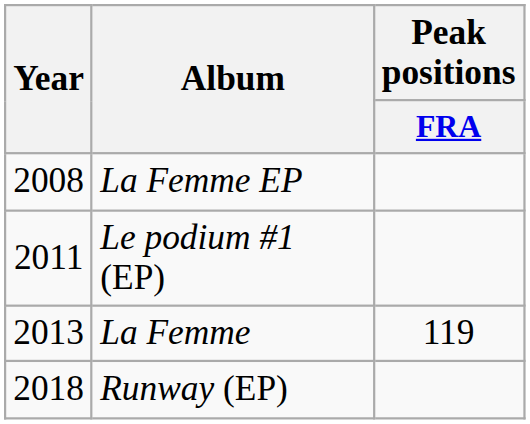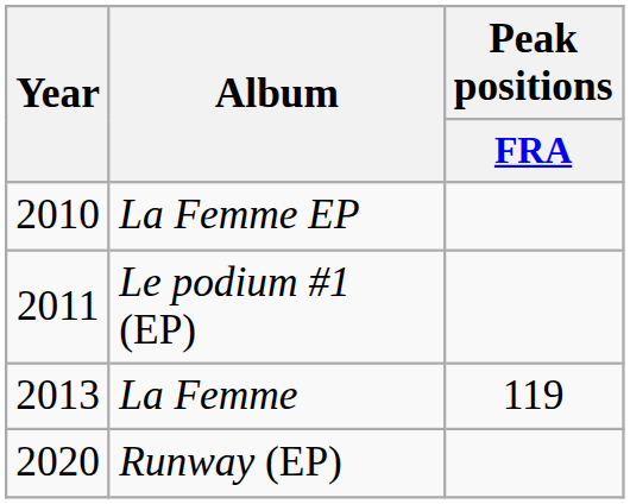 <table class="wikitable">
 <tr>
 <th rowspan="2" style="text-align:center; width:10px;">Year</th>
 <th rowspan="2" style="text-align:center; width:120px;">Album</th>
 <th style="text-align:center; width:30px;">Peak positions</th>
 </tr>
 <tr>
 <th scope="col" style="width:3em;font-size:90%;"><a href='#'>FRA</a><br></th>
 </tr>
 <tr>
-<td style="text-align:center;">2008</td>
+<td style="text-align:center;">2010</td>
 <td><em>La Femme EP</em></td>
 <td style="text-align:center;"></td>
 </tr>
 <tr>
 <td style="text-align:center;">2011</td>
 <td><em>Le podium #1</em> (EP)</td>
 <td style="text-align:center;"></td>
 </tr>
 <tr>
 <td style="text-align:center;">2013</td>
 <td><em>La Femme</em></td>
 <td style="text-align:center;">119</td>
 </tr>
 <tr>
-<td style="text-align:center;">2018</td>
+<td style="text-align:center;">2020</td>
 <td><em>Runway</em> (EP)</td>
 <td style="text-align:center;"></td>
 </tr>
 </table>
